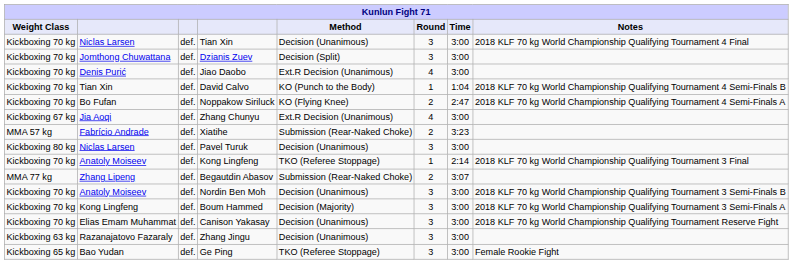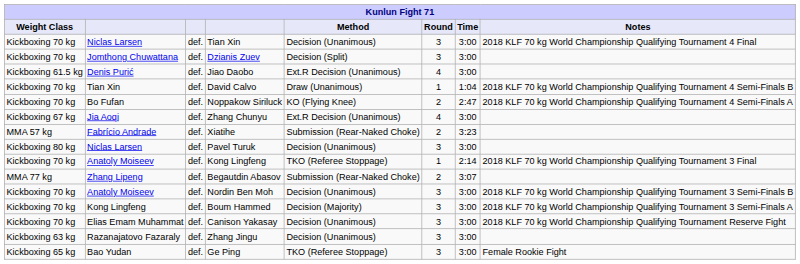 <table class="wikitable" style="font-size: 80%;">
 <tr>
 <th colspan="8" style="background-color: #ccf; color: #000080; text-align: center;"><strong>Kunlun Fight 71</strong></th>
 </tr>
 <tr>
 <th colspan="1" style="background-color: #E6E8FA; color: #000000; text-align: center;">Weight Class</th>
 <th colspan="1" style="background-color: #E6E8FA; color: #000000; text-align: center;"></th>
 <th colspan="1" style="background-color: #E6E8FA; color: #000000; text-align: center;"></th>
 <th colspan="1" style="background-color: #E6E8FA; color: #000000; text-align: center;"></th>
 <th colspan="1" style="background-color: #E6E8FA; color: #000000; text-align: center;">Method</th>
 <th colspan="1" style="background-color: #E6E8FA; color: #000000; text-align: center;">Round</th>
 <th colspan="1" style="background-color: #E6E8FA; color: #000000; text-align: center;">Time</th>
 <th colspan="1" style="background-color: #E6E8FA; color: #000000; text-align: center;">Notes</th>
 </tr>
 <tr>
 <td>Kickboxing 70 kg</td>
 <td> <a href='#'>Niclas Larsen</a></td>
 <td align=center>def.</td>
 <td> Tian Xin</td>
 <td>Decision (Unanimous)</td>
 <td align=center>3</td>
 <td align=center>3:00</td>
 <td>2018 KLF 70 kg World Championship Qualifying Tournament 4 Final</td>
 </tr>
 <tr>
 <td>Kickboxing 70 kg</td>
 <td> <a href='#'>Jomthong Chuwattana</a></td>
 <td align=center>def.</td>
 <td> <a href='#'>Dzianis Zuev</a></td>
 <td>Decision (Split)</td>
 <td align=center>3</td>
 <td align=center>3:00</td>
 <td></td>
 </tr>
 <tr>
-<td>Kickboxing 70 kg</td>
+<td>Kickboxing 61.5 kg</td>
 <td> <a href='#'>Denis Purić</a></td>
 <td align=center>def.</td>
 <td> Jiao Daobo</td>
 <td>Ext.R Decision (Unanimous)</td>
 <td align=center>4</td>
 <td align=center>3:00</td>
 <td></td>
 </tr>
 <tr>
 <td>Kickboxing 70 kg</td>
 <td> Tian Xin</td>
 <td align=center>def.</td>
 <td> David Calvo</td>
-<td>KO (Punch to the Body)</td>
+<td>Draw (Unanimous)</td>
 <td align=center>1</td>
 <td align=center>1:04</td>
 <td>2018 KLF 70 kg World Championship Qualifying Tournament 4 Semi-Finals B</td>
 </tr>
 <tr>
 <td>Kickboxing 70 kg</td>
 <td> Bo Fufan</td>
 <td align=center>def.</td>
 <td> Noppakow Siriluck</td>
 <td>KO (Flying Knee)</td>
 <td align=center>2</td>
 <td align=center>2:47</td>
 <td>2018 KLF 70 kg World Championship Qualifying Tournament 4 Semi-Finals A</td>
 </tr>
 <tr>
 <td>Kickboxing 67 kg</td>
 <td> <a href='#'>Jia Aoqi</a></td>
 <td align=center>def.</td>
 <td> Zhang Chunyu</td>
 <td>Ext.R Decision (Unanimous)</td>
 <td align=center>4</td>
 <td align=center>3:00</td>
 <td></td>
 </tr>
 <tr>
 <td>MMA 57 kg</td>
 <td> <a href='#'>Fabrício Andrade</a></td>
 <td align=center>def.</td>
 <td> Xiatihe</td>
 <td>Submission  (Rear-Naked Choke)</td>
 <td align=center>2</td>
 <td align=center>3:23</td>
 <td></td>
 </tr>
 <tr>
 <td>Kickboxing 80 kg</td>
 <td> <a href='#'>Niclas Larsen</a></td>
 <td align=center>def.</td>
 <td> Pavel Turuk</td>
 <td>Decision (Unanimous)</td>
 <td align=center>3</td>
 <td align=center>3:00</td>
 <td></td>
 </tr>
 <tr>
 <td>Kickboxing 70 kg</td>
 <td> <a href='#'>Anatoly Moiseev</a></td>
 <td align=center>def.</td>
 <td> Kong Lingfeng</td>
 <td>TKO (Referee Stoppage)</td>
 <td align=center>1</td>
 <td align=center>2:14</td>
 <td>2018 KLF 70 kg World Championship Qualifying Tournament 3 Final</td>
 </tr>
 <tr>
 <td>MMA 77 kg</td>
 <td> <a href='#'>Zhang Lipeng</a></td>
 <td align=center>def.</td>
 <td> Begautdin Abasov</td>
 <td>Submission (Rear-Naked Choke)</td>
 <td align=center>2</td>
 <td align=center>3:07</td>
 <td></td>
 </tr>
 <tr>
 <td>Kickboxing 70 kg</td>
 <td> <a href='#'>Anatoly Moiseev</a></td>
 <td align=center>def.</td>
 <td> Nordin Ben Moh</td>
 <td>Decision (Unanimous)</td>
 <td align=center>3</td>
 <td align=center>3:00</td>
 <td>2018 KLF 70 kg World Championship Qualifying Tournament 3 Semi-Finals B</td>
 </tr>
 <tr>
 <td>Kickboxing 70 kg</td>
 <td> Kong Lingfeng</td>
 <td align=center>def.</td>
 <td> Boum Hammed</td>
 <td>Decision (Majority)</td>
 <td align=center>3</td>
 <td align=center>3:00</td>
 <td>2018 KLF 70 kg World Championship Qualifying Tournament 3 Semi-Finals A</td>
 </tr>
 <tr>
 <td>Kickboxing 70 kg</td>
 <td> Elias Emam Muhammat</td>
 <td align=center>def.</td>
 <td> Canison Yakasay</td>
 <td>Decision (Unanimous)</td>
 <td align=center>3</td>
 <td align=center>3:00</td>
 <td>2018 KLF 70 kg World Championship Qualifying Tournament Reserve Fight</td>
 </tr>
 <tr>
 <td>Kickboxing 63 kg</td>
 <td> Razanajatovo Fazaraly</td>
 <td align=center>def.</td>
 <td> Zhang Jingu</td>
 <td>Decision (Unanimous)</td>
 <td align=center>3</td>
 <td align=center>3:00</td>
 <td></td>
 </tr>
 <tr>
 <td>Kickboxing 65 kg</td>
 <td> Bao Yudan</td>
 <td align=center>def.</td>
 <td> Ge Ping</td>
 <td>TKO (Referee Stoppage)</td>
 <td align=center>3</td>
 <td align=center>3:00</td>
 <td>Female Rookie Fight</td>
 </tr>
 </table>
